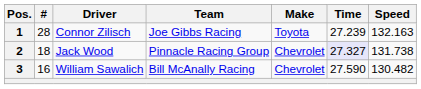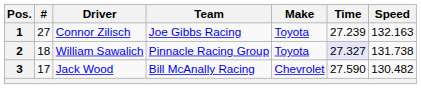 <table class="wikitable" style="font-size:95%">
 <tr>
 <th>Pos.</th>
 <th>#</th>
 <th>Driver</th>
 <th>Team</th>
 <th>Make</th>
 <th>Time</th>
 <th>Speed</th>
 </tr>
 <tr>
 <th>1</th>
-<td>28</td>
+<td>27</td>
 <td><a href='#'>Connor Zilisch</a></td>
 <td><a href='#'>Joe Gibbs Racing</a></td>
 <td><a href='#'>Toyota</a></td>
 <td>27.239</td>
 <td>132.163</td>
 </tr>
 <tr>
 <th>2</th>
 <td>18</td>
-<td><a href='#'>Jack Wood</a></td>
+<td><a href='#'>William Sawalich</a></td>
 <td><a href='#'>Pinnacle Racing Group</a></td>
-<td><a href='#'>Chevrolet</a></td>
+<td><a href='#'>Toyota</a></td>
 <td style="background: lavender;">27.327</td>
 <td>131.738</td>
 </tr>
 <tr>
 <th>3</th>
-<td>16</td>
-<td><a href='#'>William Sawalich</a></td>
+<td>17</td>
+<td><a href='#'>Jack Wood</a></td>
 <td><a href='#'>Bill McAnally Racing</a></td>
 <td><a href='#'>Chevrolet</a></td>
 <td>27.590</td>
 <td>130.482</td>
 </tr>
 <tr>
 <th colspan="7"></th>
 </tr>
 </table>
